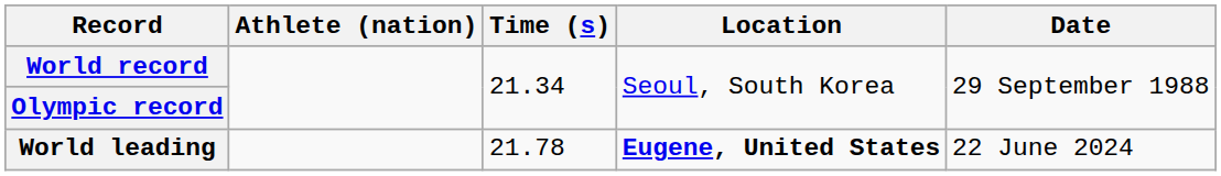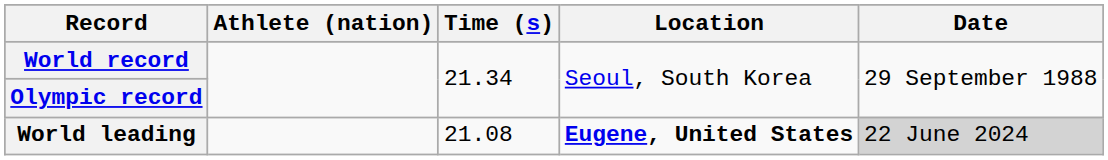 <table class="wikitable">
 <tr>
 <th scope="col">Record</th>
 <th scope="col">Athlete (nation)</th>
 <th scope="col">Time (<a href='#'>s</a>)</th>
 <th scope="col">Location</th>
 <th scope="col">Date</th>
 </tr>
 <tr>
 <th scope="row"><a href='#'>World record</a></th>
 <td rowspan="2"></td>
 <td rowspan="2">21.34</td>
 <td rowspan="2"><a href='#'>Seoul</a>, South Korea</td>
 <td rowspan="2">29 September 1988</td>
 </tr>
 <tr>
 <th scope="row"><a href='#'>Olympic record</a></th>
 </tr>
 <tr>
 <th scope="row">World leading</th>
 <td></td>
-<td>21.78</td>
+<td>21.08</td>
 <td><strong><a href='#'>Eugene</a>, United States</strong></td>
-<td>22 June 2024</td>
+<td style="background: lightgrey;">22 June 2024</td>
 </tr>
 </table>
